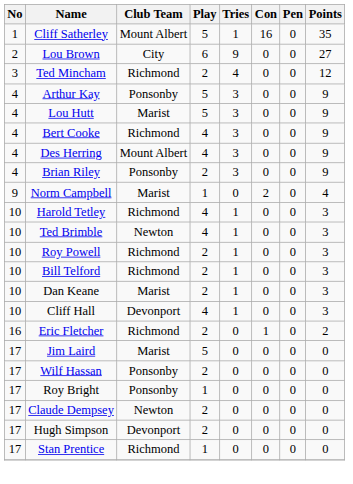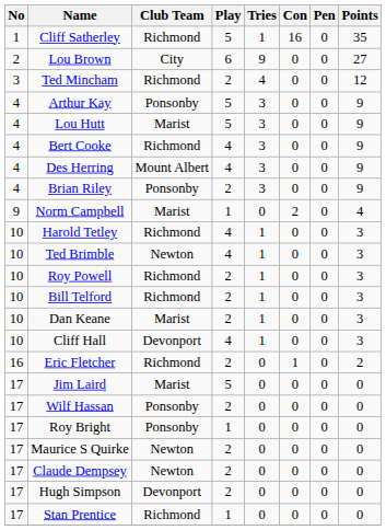 <table class="wikitable sortable" style="text-align: center;">
 <tr>
 <th>No</th>
 <th>Name</th>
 <th>Club Team</th>
 <th>Play</th>
 <th>Tries</th>
 <th>Con</th>
 <th>Pen</th>
 <th>Points</th>
 </tr>
 <tr>
 <td>1</td>
 <td><a href='#'>Cliff Satherley</a></td>
-<td>Mount Albert</td>
+<td>Richmond</td>
 <td>5</td>
 <td>1</td>
 <td>16</td>
 <td>0</td>
 <td>35</td>
 </tr>
 <tr>
 <td>2</td>
 <td><a href='#'>Lou Brown</a></td>
 <td>City</td>
 <td>6</td>
 <td>9</td>
 <td>0</td>
 <td>0</td>
 <td>27</td>
 </tr>
 <tr>
 <td>3</td>
 <td><a href='#'>Ted Mincham</a></td>
 <td>Richmond</td>
 <td>2</td>
 <td>4</td>
 <td>0</td>
 <td>0</td>
 <td>12</td>
 </tr>
 <tr>
 <td>4</td>
 <td><a href='#'>Arthur Kay</a></td>
 <td>Ponsonby</td>
 <td>5</td>
 <td>3</td>
 <td>0</td>
 <td>0</td>
 <td>9</td>
 </tr>
 <tr>
 <td>4</td>
 <td><a href='#'>Lou Hutt</a></td>
 <td>Marist</td>
 <td>5</td>
 <td>3</td>
 <td>0</td>
 <td>0</td>
 <td>9</td>
 </tr>
 <tr>
 <td>4</td>
 <td><a href='#'>Bert Cooke</a></td>
 <td>Richmond</td>
 <td>4</td>
 <td>3</td>
 <td>0</td>
 <td>0</td>
 <td>9</td>
 </tr>
 <tr>
 <td>4</td>
 <td><a href='#'>Des Herring</a></td>
 <td>Mount Albert</td>
 <td>4</td>
 <td>3</td>
 <td>0</td>
 <td>0</td>
 <td>9</td>
 </tr>
 <tr>
 <td>4</td>
 <td><a href='#'>Brian Riley</a></td>
 <td>Ponsonby</td>
 <td>2</td>
 <td>3</td>
 <td>0</td>
 <td>0</td>
 <td>9</td>
 </tr>
 <tr>
 <td>9</td>
 <td><a href='#'>Norm Campbell</a></td>
 <td>Marist</td>
 <td>1</td>
 <td>0</td>
 <td>2</td>
 <td>0</td>
 <td>4</td>
 </tr>
 <tr>
 <td>10</td>
 <td><a href='#'>Harold Tetley</a></td>
 <td>Richmond</td>
 <td>4</td>
 <td>1</td>
 <td>0</td>
 <td>0</td>
 <td>3</td>
 </tr>
 <tr>
 <td>10</td>
 <td><a href='#'>Ted Brimble</a></td>
 <td>Newton</td>
 <td>4</td>
 <td>1</td>
 <td>0</td>
 <td>0</td>
 <td>3</td>
 </tr>
 <tr>
 <td>10</td>
 <td><a href='#'>Roy Powell</a></td>
 <td>Richmond</td>
 <td>2</td>
 <td>1</td>
 <td>0</td>
 <td>0</td>
 <td>3</td>
 </tr>
 <tr>
 <td>10</td>
 <td><a href='#'>Bill Telford</a></td>
 <td>Richmond</td>
 <td>2</td>
 <td>1</td>
 <td>0</td>
 <td>0</td>
 <td>3</td>
 </tr>
 <tr>
 <td>10</td>
 <td>Dan Keane</td>
 <td>Marist</td>
 <td>2</td>
 <td>1</td>
 <td>0</td>
 <td>0</td>
 <td>3</td>
 </tr>
 <tr>
 <td>10</td>
 <td>Cliff Hall</td>
 <td>Devonport</td>
 <td>4</td>
 <td>1</td>
 <td>0</td>
 <td>0</td>
 <td>3</td>
 </tr>
 <tr>
 <td>16</td>
 <td><a href='#'>Eric Fletcher</a></td>
 <td>Richmond</td>
 <td>2</td>
 <td>0</td>
 <td>1</td>
 <td>0</td>
 <td>2</td>
 </tr>
 <tr>
 <td>17</td>
 <td><a href='#'>Jim Laird</a></td>
 <td>Marist</td>
 <td>5</td>
 <td>0</td>
 <td>0</td>
 <td>0</td>
 <td>0</td>
 </tr>
 <tr>
 <td>17</td>
 <td><a href='#'>Wilf Hassan</a></td>
 <td>Ponsonby</td>
 <td>2</td>
 <td>0</td>
 <td>0</td>
 <td>0</td>
 <td>0</td>
 </tr>
 <tr>
 <td>17</td>
 <td>Roy Bright</td>
 <td>Ponsonby</td>
 <td>1</td>
 <td>0</td>
 <td>0</td>
 <td>0</td>
 <td>0</td>
 </tr>
 <tr>
 <td>17</td>
+<td>Maurice S Quirke</td>
+<td>Newton</td>
+<td>2</td>
+<td>0</td>
+<td>0</td>
+<td>0</td>
+<td>0</td>
+</tr>
+<tr>
+<td>17</td>
 <td><a href='#'>Claude Dempsey</a></td>
 <td>Newton</td>
 <td>2</td>
 <td>0</td>
 <td>0</td>
 <td>0</td>
 <td>0</td>
 </tr>
 <tr>
 <td>17</td>
 <td>Hugh Simpson</td>
 <td>Devonport</td>
 <td>2</td>
 <td>0</td>
 <td>0</td>
 <td>0</td>
 <td>0</td>
 </tr>
 <tr>
 <td>17</td>
 <td><a href='#'>Stan Prentice</a></td>
 <td>Richmond</td>
 <td>1</td>
 <td>0</td>
 <td>0</td>
 <td>0</td>
 <td>0</td>
 </tr>
 <tr>
 </tr>
 </table>
